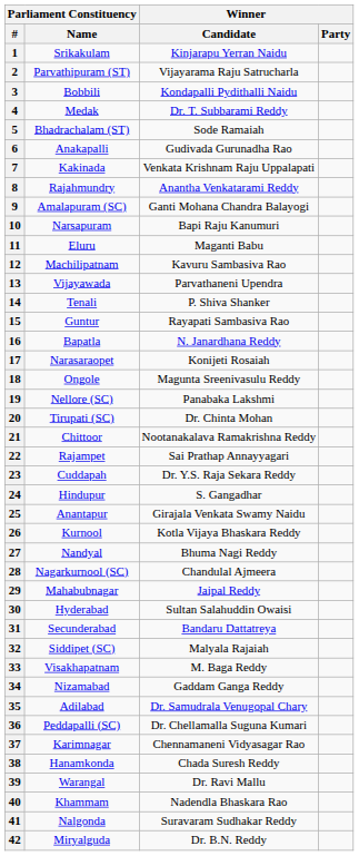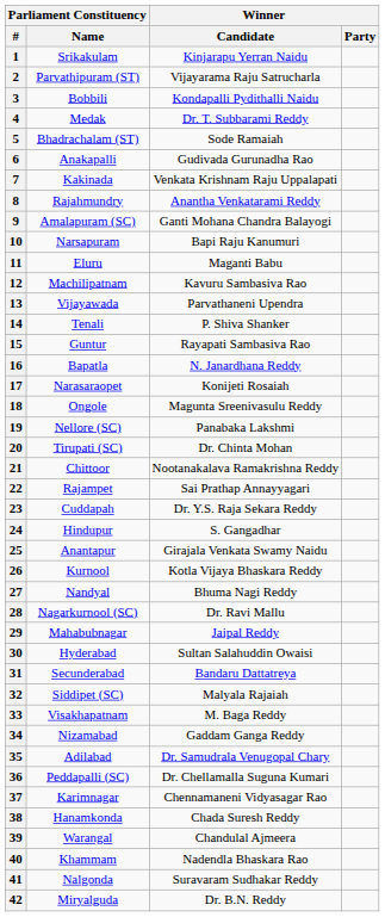 <table class="wikitable sortable" style="text-align:center;">
 <tr>
 <th colspan="2">Parliament Constituency</th>
 <th colspan="4">Winner</th>
 </tr>
 <tr>
 <th>#</th>
 <th>Name</th>
 <th>Candidate</th>
 <th colspan="2">Party</th>
 </tr>
 <tr>
 <th>1</th>
 <td><a href='#'>Srikakulam</a></td>
 <td><a href='#'>Kinjarapu Yerran Naidu</a></td>
 <td></td>
 </tr>
 <tr>
 <th>2</th>
 <td><a href='#'>Parvathipuram (ST)</a></td>
 <td>Vijayarama Raju Satrucharla</td>
 <td></td>
 </tr>
 <tr>
 <th>3</th>
 <td><a href='#'>Bobbili</a></td>
 <td><a href='#'>Kondapalli Pydithalli Naidu</a></td>
 <td></td>
 </tr>
 <tr>
 <th>4</th>
 <td><a href='#'>Medak</a></td>
 <td><a href='#'>Dr. T. Subbarami Reddy</a></td>
 <td></td>
 </tr>
 <tr>
 <th>5</th>
 <td><a href='#'>Bhadrachalam (ST)</a></td>
 <td>Sode Ramaiah</td>
 <td></td>
 </tr>
 <tr>
 <th>6</th>
 <td><a href='#'>Anakapalli</a></td>
 <td>Gudivada Gurunadha Rao</td>
 <td></td>
 </tr>
 <tr>
 <th>7</th>
 <td><a href='#'>Kakinada</a></td>
 <td>Venkata Krishnam Raju Uppalapati</td>
 <td></td>
 </tr>
 <tr>
 <th>8</th>
 <td><a href='#'>Rajahmundry</a></td>
 <td><a href='#'>Anantha Venkatarami Reddy</a></td>
 <td></td>
 </tr>
 <tr>
 <th>9</th>
 <td><a href='#'>Amalapuram (SC)</a></td>
 <td>Ganti Mohana Chandra Balayogi</td>
 <td></td>
 </tr>
 <tr>
 <th>10</th>
 <td><a href='#'>Narsapuram</a></td>
 <td>Bapi Raju Kanumuri</td>
 <td></td>
 </tr>
 <tr>
 <th>11</th>
 <td><a href='#'>Eluru</a></td>
 <td>Maganti Babu</td>
 <td></td>
 </tr>
 <tr>
 <th>12</th>
 <td><a href='#'>Machilipatnam</a></td>
 <td>Kavuru Sambasiva Rao</td>
 <td></td>
 </tr>
 <tr>
 <th>13</th>
 <td><a href='#'>Vijayawada</a></td>
 <td>Parvathaneni Upendra</td>
 <td></td>
 </tr>
 <tr>
 <th>14</th>
 <td><a href='#'>Tenali</a></td>
 <td>P. Shiva Shanker</td>
 <td></td>
 </tr>
 <tr>
 <th>15</th>
 <td><a href='#'>Guntur</a></td>
 <td>Rayapati Sambasiva Rao</td>
 <td></td>
 </tr>
 <tr>
 <th>16</th>
 <td><a href='#'>Bapatla</a></td>
 <td><a href='#'>N. Janardhana Reddy</a></td>
 <td></td>
 </tr>
 <tr>
 <th>17</th>
 <td><a href='#'>Narasaraopet</a></td>
 <td>Konijeti Rosaiah</td>
 <td></td>
 </tr>
 <tr>
 <th>18</th>
 <td><a href='#'>Ongole</a></td>
 <td>Magunta Sreenivasulu Reddy</td>
 <td></td>
 </tr>
 <tr>
 <th>19</th>
 <td><a href='#'>Nellore (SC)</a></td>
 <td>Panabaka Lakshmi</td>
 <td></td>
 </tr>
 <tr>
 <th>20</th>
 <td><a href='#'>Tirupati (SC)</a></td>
 <td>Dr. Chinta Mohan</td>
 <td></td>
 </tr>
 <tr>
 <th>21</th>
 <td><a href='#'>Chittoor</a></td>
 <td>Nootanakalava Ramakrishna Reddy</td>
 <td></td>
 </tr>
 <tr>
 <th>22</th>
 <td><a href='#'>Rajampet</a></td>
 <td>Sai Prathap Annayyagari</td>
 <td></td>
 </tr>
 <tr>
 <th>23</th>
 <td><a href='#'>Cuddapah</a></td>
 <td>Dr. Y.S. Raja Sekara Reddy</td>
 <td></td>
 </tr>
 <tr>
 <th>24</th>
 <td><a href='#'>Hindupur</a></td>
 <td>S. Gangadhar</td>
 <td></td>
 </tr>
 <tr>
 <th>25</th>
 <td><a href='#'>Anantapur</a></td>
 <td>Girajala Venkata Swamy Naidu</td>
 <td></td>
 </tr>
 <tr>
 <th>26</th>
 <td><a href='#'>Kurnool</a></td>
 <td>Kotla Vijaya Bhaskara Reddy</td>
 <td></td>
 </tr>
 <tr>
 <th>27</th>
 <td><a href='#'>Nandyal</a></td>
 <td>Bhuma Nagi Reddy</td>
 <td></td>
 </tr>
 <tr>
 <th>28</th>
 <td><a href='#'>Nagarkurnool (SC)</a></td>
-<td>Chandulal Ajmeera</td>
+<td>Dr. Ravi Mallu</td>
 <td></td>
 </tr>
 <tr>
 <th>29</th>
 <td><a href='#'>Mahabubnagar</a></td>
 <td><a href='#'>Jaipal Reddy</a></td>
 <td></td>
 </tr>
 <tr>
 <th>30</th>
 <td><a href='#'>Hyderabad</a></td>
 <td>Sultan Salahuddin Owaisi</td>
 <td></td>
 </tr>
 <tr>
 <th>31</th>
 <td><a href='#'>Secunderabad</a></td>
 <td><a href='#'>Bandaru Dattatreya</a></td>
 <td></td>
 </tr>
 <tr>
 <th>32</th>
 <td><a href='#'>Siddipet (SC)</a></td>
 <td>Malyala Rajaiah</td>
 <td></td>
 </tr>
 <tr>
 <th>33</th>
 <td><a href='#'>Visakhapatnam</a></td>
 <td>M. Baga Reddy</td>
 <td></td>
 </tr>
 <tr>
 <th>34</th>
 <td><a href='#'>Nizamabad</a></td>
 <td>Gaddam Ganga Reddy</td>
 <td></td>
 </tr>
 <tr>
 <th>35</th>
 <td><a href='#'>Adilabad</a></td>
 <td><a href='#'>Dr. Samudrala Venugopal Chary</a></td>
 <td></td>
 </tr>
 <tr>
 <th>36</th>
 <td><a href='#'>Peddapalli (SC)</a></td>
 <td>Dr. Chellamalla Suguna Kumari</td>
 <td></td>
 </tr>
 <tr>
 <th>37</th>
 <td><a href='#'>Karimnagar</a></td>
 <td>Chennamaneni Vidyasagar Rao</td>
 <td></td>
 </tr>
 <tr>
 <th>38</th>
 <td><a href='#'>Hanamkonda</a></td>
 <td>Chada Suresh Reddy</td>
 <td></td>
 </tr>
 <tr>
 <th>39</th>
 <td><a href='#'>Warangal</a></td>
-<td>Dr. Ravi Mallu</td>
+<td>Chandulal Ajmeera</td>
 <td></td>
 </tr>
 <tr>
 <th>40</th>
 <td><a href='#'>Khammam</a></td>
 <td>Nadendla Bhaskara Rao</td>
 <td></td>
 </tr>
 <tr>
 <th>41</th>
 <td><a href='#'>Nalgonda</a></td>
 <td>Suravaram Sudhakar Reddy</td>
 <td></td>
 </tr>
 <tr>
 <th>42</th>
 <td><a href='#'>Miryalguda</a></td>
 <td>Dr. B.N. Reddy</td>
 <td></td>
 </tr>
 </table>
